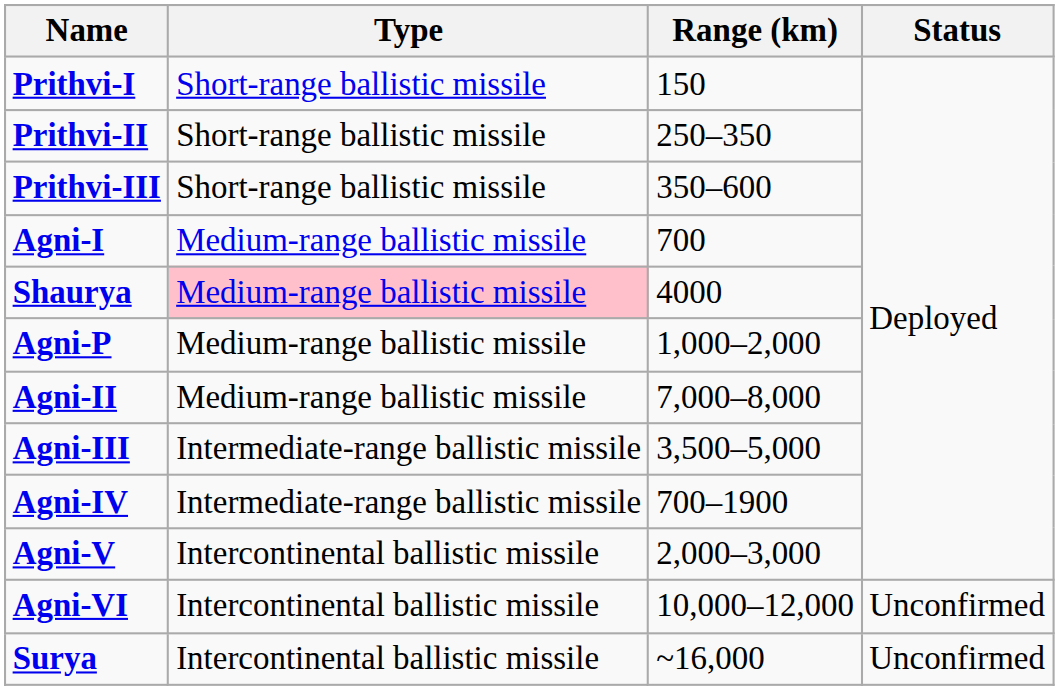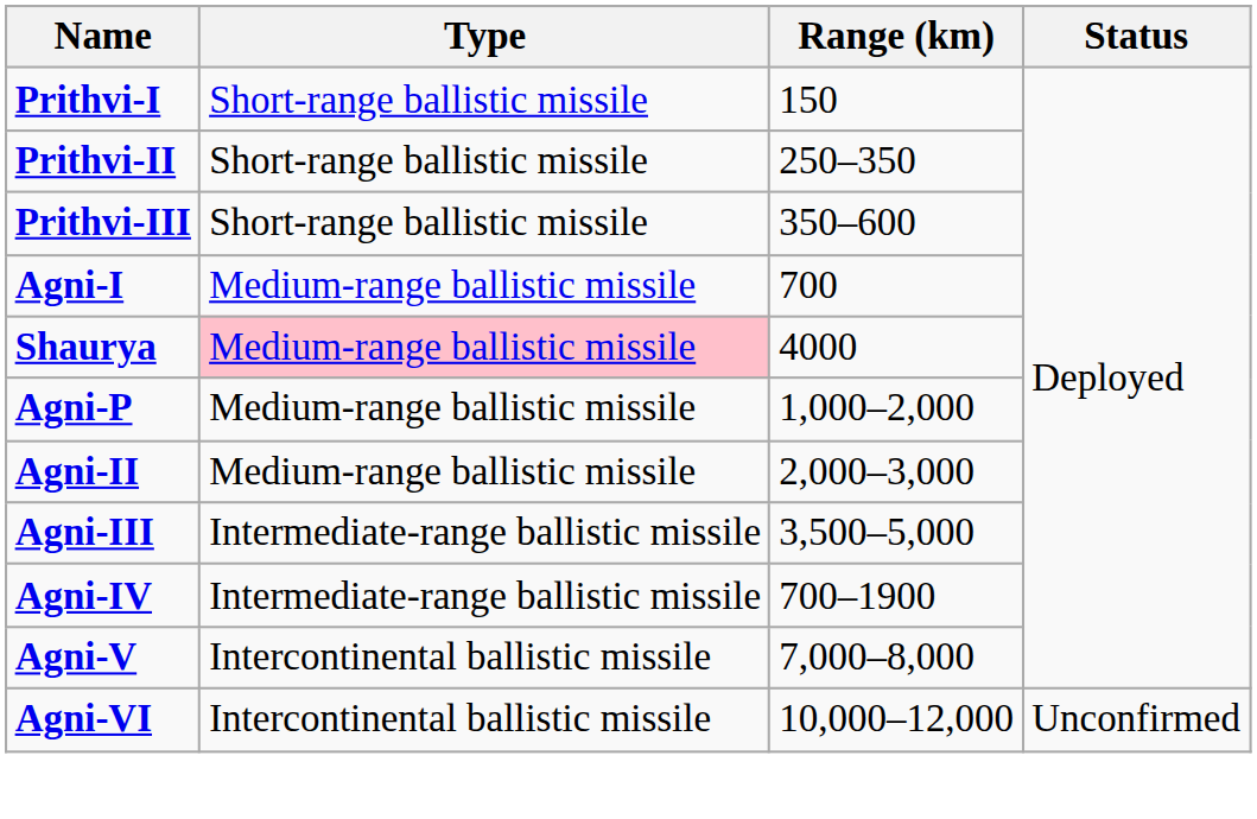 <table class="wikitable">
 <tr>
 <th>Name</th>
 <th>Type</th>
 <th>Range (km)</th>
 <th>Status</th>
 </tr>
 <tr>
 <td><strong><a href='#'>Prithvi-I</a></strong></td>
 <td><a href='#'>Short-range ballistic missile</a></td>
 <td>150</td>
 <td rowspan="10">Deployed</td>
 </tr>
 <tr>
 <td><strong><a href='#'>Prithvi-II</a></strong></td>
 <td>Short-range ballistic missile</td>
 <td>250–350</td>
 </tr>
 <tr>
 <td><strong><a href='#'>Prithvi-III</a></strong></td>
 <td>Short-range ballistic missile</td>
 <td>350–600</td>
 </tr>
 <tr>
 <td><strong><a href='#'>Agni-I</a></strong></td>
 <td><a href='#'>Medium-range ballistic missile</a></td>
 <td>700</td>
 </tr>
 <tr>
 <td><strong><a href='#'>Shaurya</a></strong></td>
 <td style="background: pink;"><a href='#'>Medium-range ballistic missile</a></td>
 <td>4000</td>
 </tr>
 <tr>
 <td><strong><a href='#'>Agni-P</a></strong></td>
 <td>Medium-range ballistic missile</td>
 <td>1,000–2,000</td>
 </tr>
 <tr>
 <td><strong><a href='#'>Agni-II</a></strong></td>
 <td>Medium-range ballistic missile</td>
-<td>7,000–8,000</td>
+<td>2,000–3,000</td>
 </tr>
 <tr>
 <td><strong><a href='#'>Agni-III</a></strong></td>
 <td>Intermediate-range ballistic missile</td>
 <td>3,500–5,000</td>
 </tr>
 <tr>
 <td><strong><a href='#'>Agni-IV</a></strong></td>
 <td>Intermediate-range ballistic missile</td>
 <td>700–1900</td>
 </tr>
 <tr>
 <td><strong><a href='#'>Agni-V</a></strong></td>
 <td>Intercontinental ballistic missile</td>
-<td>2,000–3,000</td>
+<td>7,000–8,000</td>
 </tr>
 <tr>
 <td><strong><a href='#'>Agni-VI</a></strong></td>
 <td>Intercontinental ballistic missile</td>
 <td>10,000–12,000</td>
 <td>Unconfirmed</td>
 </tr>
-<tr>
-<td><a href='#'><strong>Surya</strong></a></td>
-<td>Intercontinental ballistic missile</td>
-<td>~16,000</td>
-<td>Unconfirmed</td>
-</tr>
 </table>
